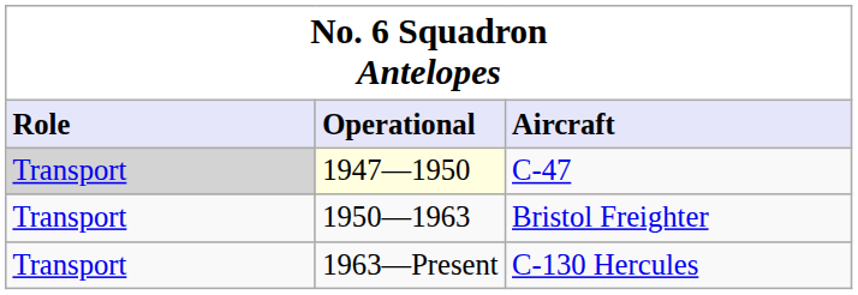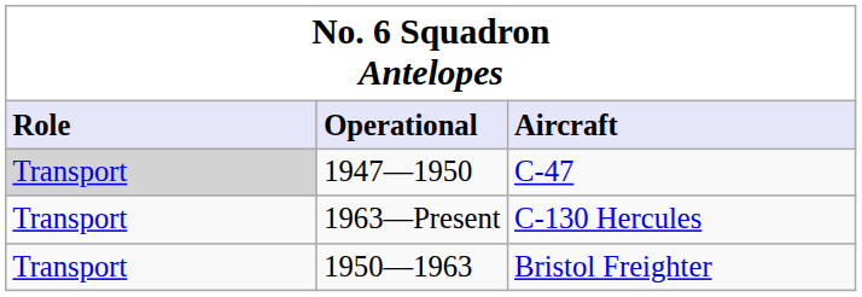 <table class="wikitable">
 <tr>
 <th colspan="3" style="text-align: middle; background: white;"><big>No. 6 Squadron <br><em>Antelopes</em></big></th>
 </tr>
 <tr>
 <th style="text-align: left; background: lavender;" width="160">Role</th>
 <th style="text-align: left; background: lavender;" width=" ">Operational</th>
 <th style="text-align: left; background: lavender;" width="180">Aircraft</th>
 </tr>
 <tr valign="top">
 <td style="background: lightgrey;"><a href='#'>Transport</a></td>
-<td style="background: lightyellow;">1947—1950</td>
+<td>1947—1950</td>
 <td><a href='#'>C-47</a></td>
+</tr>
+<tr>
+<td><a href='#'>Transport</a></td>
+<td>1963—Present</td>
+<td><a href='#'>C-130 Hercules</a></td>
 </tr>
 <tr>
 <td><a href='#'>Transport</a></td>
 <td>1950—1963</td>
 <td><a href='#'>Bristol Freighter</a></td>
 </tr>
-<tr>
-<td><a href='#'>Transport</a></td>
-<td>1963—Present</td>
-<td><a href='#'>C-130 Hercules</a></td>
-</tr>
 </table>
